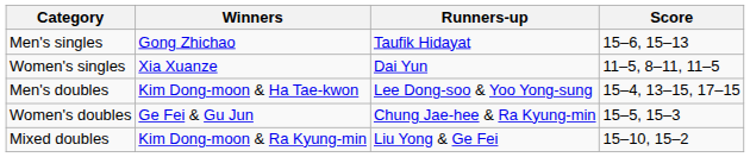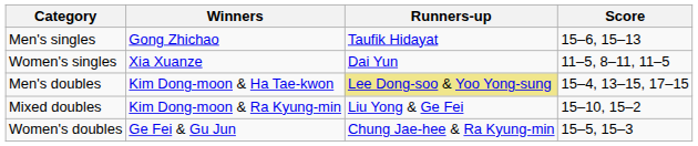 <table class=wikitable style="margin:auto;">
 <tr>
 <th>Category</th>
 <th>Winners</th>
 <th>Runners-up</th>
 <th>Score</th>
 </tr>
 <tr>
 <td>Men's singles</td>
 <td> <a href='#'>Gong Zhichao</a></td>
 <td> <a href='#'>Taufik Hidayat</a></td>
 <td>15–6, 15–13</td>
 </tr>
 <tr>
 <td>Women's singles</td>
 <td> <a href='#'>Xia Xuanze</a></td>
 <td> <a href='#'>Dai Yun</a></td>
 <td>11–5, 8–11, 11–5</td>
 </tr>
 <tr>
 <td>Men's doubles</td>
 <td> <a href='#'>Kim Dong-moon</a> & <a href='#'>Ha Tae-kwon</a></td>
-<td> <a href='#'>Lee Dong-soo</a> & <a href='#'>Yoo Yong-sung</a></td>
+<td style="background: khaki;"> <a href='#'>Lee Dong-soo</a> & <a href='#'>Yoo Yong-sung</a></td>
 <td>15–4, 13–15, 17–15</td>
+</tr>
+<tr>
+<td>Mixed doubles</td>
+<td> <a href='#'>Kim Dong-moon</a> & <a href='#'>Ra Kyung-min</a></td>
+<td> <a href='#'>Liu Yong</a> & <a href='#'>Ge Fei</a></td>
+<td>15–10, 15–2</td>
 </tr>
 <tr>
 <td>Women's doubles</td>
 <td> <a href='#'>Ge Fei</a> & <a href='#'>Gu Jun</a></td>
 <td> <a href='#'>Chung Jae-hee</a> & <a href='#'>Ra Kyung-min</a></td>
 <td>15–5, 15–3</td>
 </tr>
-<tr>
-<td>Mixed doubles</td>
-<td> <a href='#'>Kim Dong-moon</a> & <a href='#'>Ra Kyung-min</a></td>
-<td> <a href='#'>Liu Yong</a> & <a href='#'>Ge Fei</a></td>
-<td>15–10, 15–2</td>
-</tr>
 </table>
